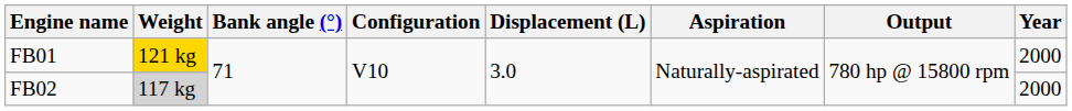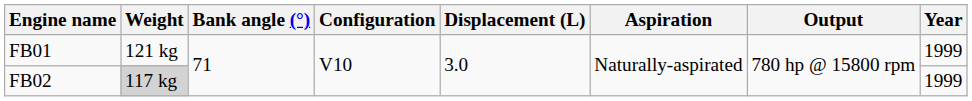 <table class="wikitable sortable">
 <tr>
 <th>Engine name</th>
 <th>Weight</th>
 <th>Bank angle <a href='#'>(°)</a></th>
 <th>Configuration</th>
 <th>Displacement (L)</th>
 <th>Aspiration</th>
 <th>Output</th>
 <th>Year</th>
 </tr>
 <tr>
 <td>FB01</td>
-<td style="background: gold;">121 kg</td>
+<td>121 kg</td>
 <td rowspan="2">71</td>
 <td rowspan="2">V10</td>
 <td rowspan="2">3.0</td>
 <td rowspan="2">Naturally-aspirated</td>
 <td rowspan="2">780 hp @ 15800 rpm</td>
-<td>2000</td>
+<td>1999</td>
 </tr>
 <tr>
 <td>FB02</td>
 <td style="background: lightgrey;">117 kg</td>
-<td>2000</td>
+<td>1999</td>
 </tr>
 </table>
